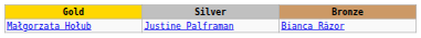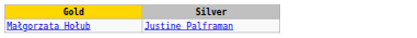 <table class="wikitable" style="text-align:left">
 <tr align="center">
 <td width=200 bgcolor=gold><strong>Gold</strong></td>
 <td width=200 bgcolor=silver><strong>Silver</strong></td>
-<td width=200 bgcolor=CC9966><strong>Bronze</strong></td>
 </tr>
 <tr>
 <td><a href='#'>Małgorzata Hołub</a><br></td>
 <td><a href='#'>Justine Palframan</a><br></td>
-<td><a href='#'>Bianca Răzor</a><br></td>
 </tr>
 </table>
